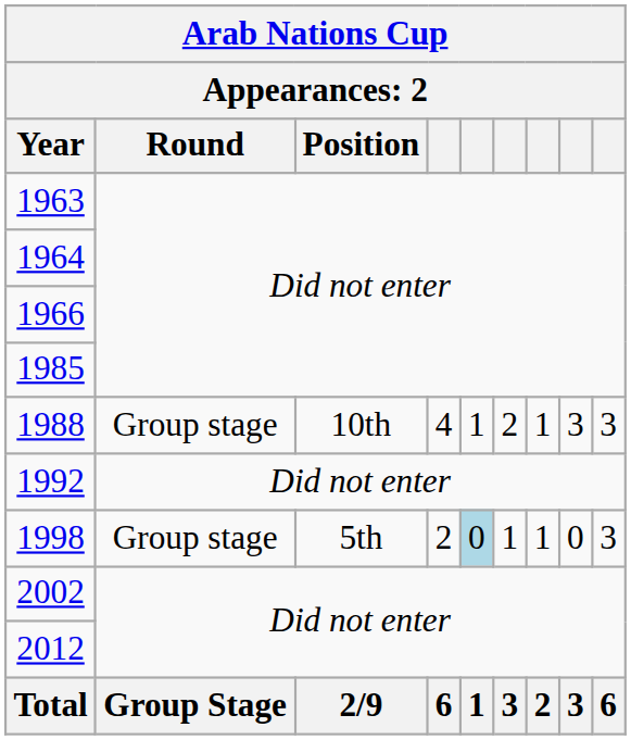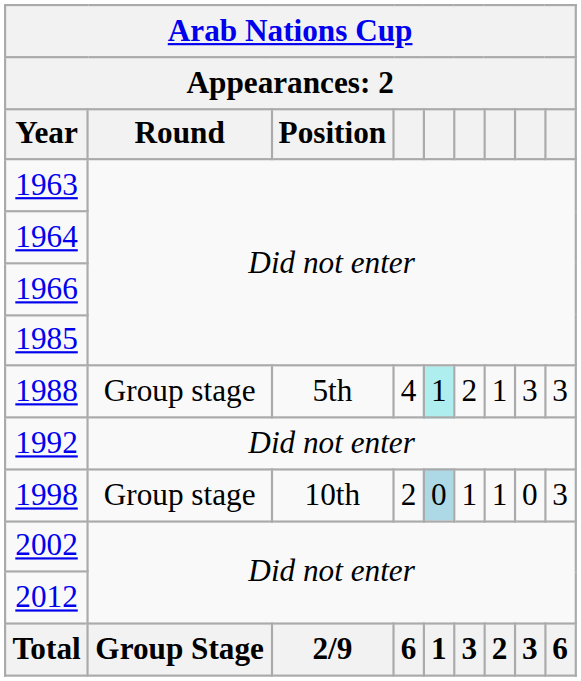 <table class="wikitable" style="text-align: center;font-size:90%;">
 <tr>
 <th colspan=9><a href='#'>Arab Nations Cup</a></th>
 </tr>
 <tr>
 <th colspan=9>Appearances: 2</th>
 </tr>
 <tr>
 <th>Year</th>
 <th>Round</th>
 <th>Position</th>
 <th></th>
 <th></th>
 <th></th>
 <th></th>
 <th></th>
 <th></th>
 </tr>
 <tr>
 <td> <a href='#'>1963</a></td>
 <td colspan=8 rowspan=4><em>Did not enter</em></td>
 </tr>
 <tr>
 <td> <a href='#'>1964</a></td>
 </tr>
 <tr>
 <td> <a href='#'>1966</a></td>
 </tr>
 <tr>
 <td> <a href='#'>1985</a></td>
 </tr>
 <tr>
 <td> <a href='#'>1988</a></td>
 <td>Group stage </td>
-<td>10th</td>
+<td>5th</td>
 <td>4</td>
-<td>1</td>
+<td style="background: paleturquoise;">1</td>
 <td>2</td>
 <td>1</td>
 <td>3</td>
 <td>3</td>
 </tr>
 <tr>
 <td> <a href='#'>1992</a></td>
 <td colspan=8><em>Did not enter</em></td>
 </tr>
 <tr>
 <td> <a href='#'>1998</a></td>
 <td>Group stage </td>
-<td>5th</td>
+<td>10th</td>
 <td>2</td>
 <td style="background: lightblue;">0</td>
 <td>1</td>
 <td>1</td>
 <td>0</td>
 <td>3</td>
 </tr>
 <tr>
 <td> <a href='#'>2002</a></td>
 <td colspan=8 rowspan=2><em>Did not enter</em></td>
 </tr>
 <tr>
 <td> <a href='#'>2012</a></td>
 </tr>
 <tr>
 <th>Total</th>
 <th>Group Stage</th>
 <th>2/9</th>
 <th>6</th>
 <th>1</th>
 <th>3</th>
 <th>2</th>
 <th>3</th>
 <th>6</th>
 </tr>
 </table>
